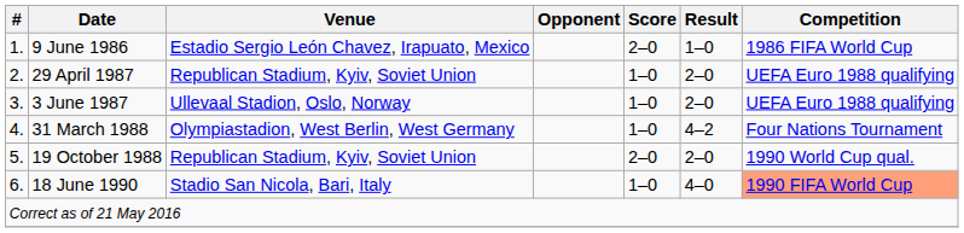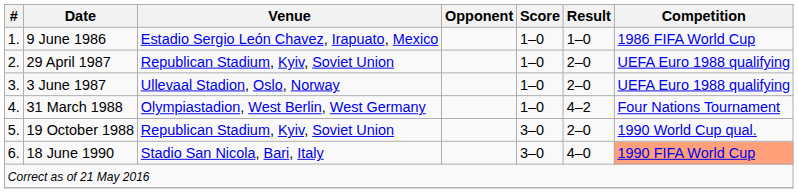 <table class="wikitable" style="font-size:95%;">
 <tr>
 <th>#</th>
 <th>Date</th>
 <th>Venue</th>
 <th>Opponent</th>
 <th>Score</th>
 <th>Result</th>
 <th>Competition</th>
 </tr>
 <tr>
 <td>1.</td>
 <td>9 June 1986</td>
 <td><a href='#'>Estadio Sergio León Chavez</a>, <a href='#'>Irapuato</a>, <a href='#'>Mexico</a></td>
 <td></td>
-<td>2–0</td>
+<td>1–0</td>
 <td>1–0</td>
 <td><a href='#'>1986 FIFA World Cup</a></td>
 </tr>
 <tr>
 <td>2.</td>
 <td>29 April 1987</td>
 <td><a href='#'>Republican Stadium</a>, <a href='#'>Kyiv</a>, <a href='#'>Soviet Union</a></td>
 <td></td>
 <td>1–0</td>
 <td>2–0</td>
 <td><a href='#'>UEFA Euro 1988 qualifying</a></td>
 </tr>
 <tr>
 <td>3.</td>
 <td>3 June 1987</td>
 <td><a href='#'>Ullevaal Stadion</a>, <a href='#'>Oslo</a>, <a href='#'>Norway</a></td>
 <td></td>
 <td>1–0</td>
 <td>2–0</td>
 <td><a href='#'>UEFA Euro 1988 qualifying</a></td>
 </tr>
 <tr>
 <td>4.</td>
 <td>31 March 1988</td>
 <td><a href='#'>Olympiastadion</a>, <a href='#'>West Berlin</a>, <a href='#'>West Germany</a></td>
 <td></td>
 <td>1–0</td>
 <td>4–2</td>
 <td><a href='#'>Four Nations Tournament</a></td>
 </tr>
 <tr>
 <td>5.</td>
 <td>19 October 1988</td>
 <td><a href='#'>Republican Stadium</a>, <a href='#'>Kyiv</a>, <a href='#'>Soviet Union</a></td>
 <td></td>
-<td>2–0</td>
+<td>3–0</td>
 <td>2–0</td>
 <td><a href='#'>1990 World Cup qual.</a></td>
 </tr>
 <tr>
 <td>6.</td>
 <td>18 June 1990</td>
 <td><a href='#'>Stadio San Nicola</a>, <a href='#'>Bari</a>, <a href='#'>Italy</a></td>
 <td></td>
-<td>1–0</td>
+<td>3–0</td>
 <td>4–0</td>
 <td style="background: lightsalmon;"><a href='#'>1990 FIFA World Cup</a></td>
 </tr>
 <tr>
 <td colspan="12"><small><em>Correct as of 21 May 2016</em></small></td>
 </tr>
 <tr>
 </tr>
 </table>
